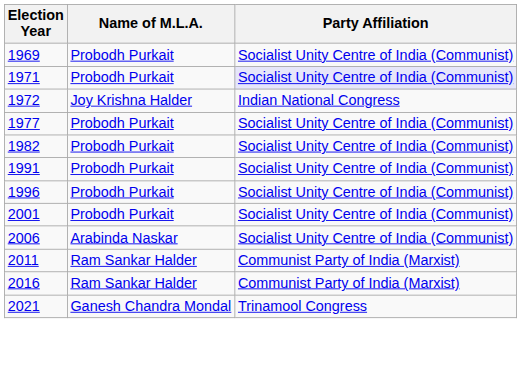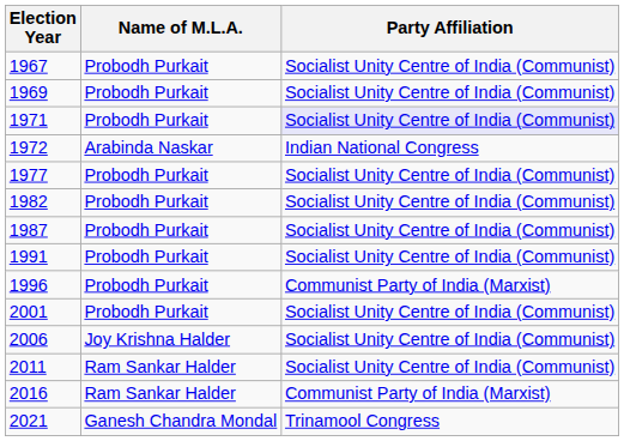 <table class="wikitable sortable">
 <tr>
 <th>Election<br> Year</th>
 <th>Name of M.L.A.</th>
 <th>Party Affiliation</th>
+</tr>
+<tr>
+<td><a href='#'>1967</a></td>
+<td><a href='#'>Probodh Purkait</a></td>
+<td><a href='#'>Socialist Unity Centre of India (Communist)</a></td>
 </tr>
 <tr>
 <td><a href='#'>1969</a></td>
 <td><a href='#'>Probodh Purkait</a></td>
 <td><a href='#'>Socialist Unity Centre of India (Communist)</a></td>
 </tr>
 <tr>
 <td><a href='#'>1971</a></td>
 <td><a href='#'>Probodh Purkait</a></td>
 <td style="background: lavender;"><a href='#'>Socialist Unity Centre of India (Communist)</a></td>
 </tr>
 <tr>
 <td><a href='#'>1972</a></td>
-<td><a href='#'>Joy Krishna Halder</a></td>
+<td><a href='#'>Arabinda Naskar</a></td>
 <td><a href='#'>Indian National Congress</a></td>
 </tr>
 <tr>
 <td><a href='#'>1977</a></td>
 <td><a href='#'>Probodh Purkait</a></td>
 <td><a href='#'>Socialist Unity Centre of India (Communist)</a></td>
 </tr>
 <tr>
 <td><a href='#'>1982</a></td>
 <td><a href='#'>Probodh Purkait</a></td>
 <td><a href='#'>Socialist Unity Centre of India (Communist)</a></td>
 </tr>
 <tr>
+<td><a href='#'>1987</a></td>
+<td><a href='#'>Probodh Purkait</a></td>
+<td><a href='#'>Socialist Unity Centre of India (Communist)</a></td>
+</tr>
+<tr>
 <td><a href='#'>1991</a></td>
 <td><a href='#'>Probodh Purkait</a></td>
 <td><a href='#'>Socialist Unity Centre of India (Communist)</a></td>
 </tr>
 <tr>
 <td><a href='#'>1996</a></td>
 <td><a href='#'>Probodh Purkait</a></td>
-<td><a href='#'>Socialist Unity Centre of India (Communist)</a></td>
+<td><a href='#'>Communist Party of India (Marxist)</a></td>
 </tr>
 <tr>
 <td><a href='#'>2001</a></td>
 <td><a href='#'>Probodh Purkait</a></td>
 <td><a href='#'>Socialist Unity Centre of India (Communist)</a></td>
 </tr>
 <tr>
 <td><a href='#'>2006</a></td>
-<td><a href='#'>Arabinda Naskar</a></td>
+<td><a href='#'>Joy Krishna Halder</a></td>
 <td><a href='#'>Socialist Unity Centre of India (Communist)</a></td>
 </tr>
 <tr>
 <td><a href='#'>2011</a></td>
 <td><a href='#'>Ram Sankar Halder</a></td>
-<td><a href='#'>Communist Party of India (Marxist)</a></td>
+<td><a href='#'>Socialist Unity Centre of India (Communist)</a></td>
 </tr>
 <tr>
 <td><a href='#'>2016</a></td>
 <td><a href='#'>Ram Sankar Halder</a></td>
 <td><a href='#'>Communist Party of India (Marxist)</a></td>
 </tr>
 <tr>
 <td><a href='#'>2021</a></td>
 <td><a href='#'>Ganesh Chandra Mondal</a></td>
 <td><a href='#'>Trinamool Congress</a></td>
 </tr>
 </table>
